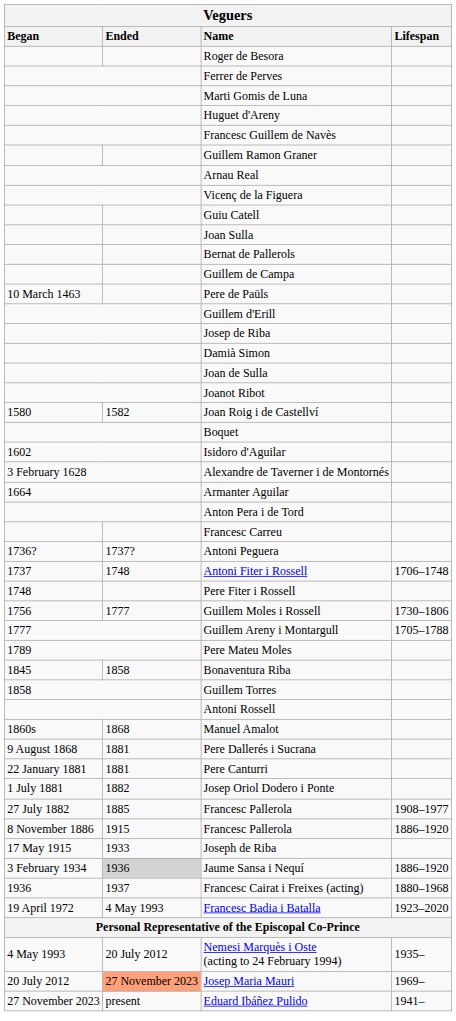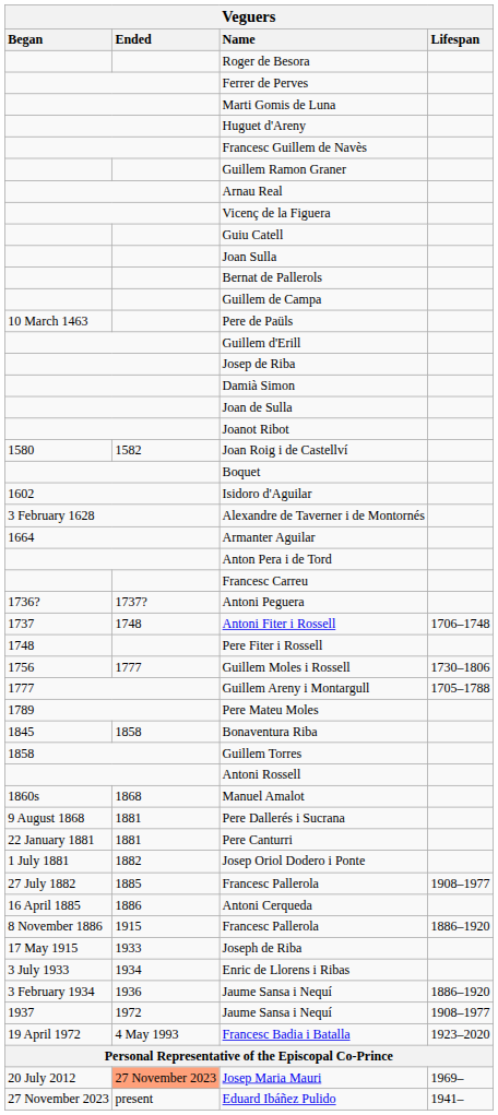 <table class="wikitable" style="font-size:95%">
 <tr>
 <th colspan="4"><big>Veguers</big></th>
 </tr>
 <tr>
 <th style="text-align:left">Began</th>
 <th style="text-align:left">Ended</th>
 <th style="text-align:left">Name</th>
 <th style="text-align:left">Lifespan</th>
 </tr>
 <tr>
 <td></td>
 <td></td>
 <td>Roger de Besora</td>
 <td></td>
 </tr>
 <tr>
 <td colspan=2></td>
 <td>Ferrer de Perves</td>
 <td></td>
 </tr>
 <tr>
 <td colspan=2></td>
 <td>Marti Gomis de Luna</td>
 <td></td>
 </tr>
 <tr>
 <td colspan=2></td>
 <td>Huguet d'Areny</td>
 <td></td>
 </tr>
 <tr>
 <td colspan=2></td>
 <td>Francesc Guillem de Navès</td>
 <td></td>
 </tr>
 <tr>
 <td></td>
 <td></td>
 <td>Guillem Ramon Graner</td>
 <td></td>
 </tr>
 <tr>
 <td colspan=2></td>
 <td>Arnau Real</td>
 <td></td>
 </tr>
 <tr>
 <td colspan=2></td>
 <td>Vicenç de la Figuera</td>
 <td></td>
 </tr>
 <tr>
 <td></td>
 <td></td>
 <td>Guiu Catell</td>
 <td></td>
 </tr>
 <tr>
 <td></td>
 <td></td>
 <td>Joan Sulla</td>
 <td></td>
 </tr>
 <tr>
 <td></td>
 <td></td>
 <td>Bernat de Pallerols</td>
 <td></td>
 </tr>
 <tr>
 <td></td>
 <td></td>
 <td>Guillem de Campa</td>
 <td></td>
 </tr>
 <tr>
 <td>10 March 1463</td>
 <td></td>
 <td>Pere de Paüls</td>
 <td></td>
 </tr>
 <tr>
 <td colspan=2></td>
 <td>Guillem d'Erill</td>
 <td></td>
 </tr>
 <tr>
 <td colspan=2></td>
 <td>Josep de Riba</td>
 <td></td>
 </tr>
 <tr>
 <td colspan=2></td>
 <td>Damià Simon</td>
 <td></td>
 </tr>
 <tr>
 <td colspan=2></td>
 <td>Joan de Sulla</td>
 <td></td>
 </tr>
 <tr>
 <td colspan=2></td>
 <td>Joanot Ribot</td>
 <td></td>
 </tr>
 <tr>
 <td>1580</td>
 <td>1582</td>
 <td>Joan Roig i de Castellví</td>
 <td></td>
 </tr>
 <tr>
 <td colspan=2></td>
 <td>Boquet</td>
 <td></td>
 </tr>
 <tr>
 <td colspan=2>1602</td>
 <td>Isidoro d'Aguilar</td>
 <td></td>
 </tr>
 <tr>
 <td colspan=2>3 February 1628</td>
 <td>Alexandre de Taverner i de Montornés</td>
 <td></td>
 </tr>
 <tr>
 <td colspan=2>1664</td>
 <td>Armanter Aguilar</td>
 <td></td>
 </tr>
 <tr>
 <td colspan=2></td>
 <td>Anton Pera i de Tord</td>
 <td></td>
 </tr>
 <tr>
 <td></td>
 <td></td>
 <td>Francesc Carreu</td>
 <td></td>
 </tr>
 <tr>
 <td>1736?</td>
 <td>1737?</td>
 <td>Antoni Peguera</td>
 <td></td>
 </tr>
 <tr>
 <td>1737</td>
 <td>1748</td>
 <td><a href='#'>Antoni Fiter i Rossell</a></td>
 <td>1706–1748</td>
 </tr>
 <tr>
 <td>1748</td>
 <td></td>
 <td>Pere Fiter i Rossell</td>
 <td></td>
 </tr>
 <tr>
 <td>1756</td>
 <td>1777</td>
 <td>Guillem Moles i Rossell</td>
 <td>1730–1806</td>
 </tr>
 <tr>
 <td colspan=2>1777</td>
 <td>Guillem Areny i Montargull</td>
 <td>1705–1788</td>
 </tr>
 <tr>
 <td colspan=2>1789</td>
 <td>Pere Mateu Moles</td>
 <td></td>
 </tr>
 <tr>
 <td>1845</td>
 <td>1858</td>
 <td>Bonaventura Riba</td>
 <td></td>
 </tr>
 <tr>
 <td colspan=2>1858</td>
 <td>Guillem Torres</td>
 <td></td>
 </tr>
 <tr>
 <td colspan=2></td>
 <td>Antoni Rossell</td>
 <td></td>
 </tr>
 <tr>
 <td>1860s</td>
 <td>1868</td>
 <td>Manuel Amalot</td>
 <td></td>
 </tr>
 <tr>
 <td>9 August 1868</td>
 <td>1881</td>
 <td>Pere Dallerés i Sucrana</td>
 <td></td>
 </tr>
 <tr>
 <td>22 January 1881</td>
 <td>1881</td>
 <td>Pere Canturri</td>
 <td></td>
 </tr>
 <tr>
 <td>1 July 1881</td>
 <td>1882</td>
 <td>Josep Oriol Dodero i Ponte</td>
 <td></td>
 </tr>
 <tr>
 <td>27 July 1882</td>
 <td>1885</td>
 <td>Francesc Pallerola</td>
 <td>1908–1977</td>
 </tr>
 <tr>
+<td>16 April 1885</td>
+<td>1886</td>
+<td>Antoni Cerqueda</td>
+<td></td>
+</tr>
+<tr>
 <td>8 November 1886</td>
 <td>1915</td>
 <td>Francesc Pallerola</td>
 <td>1886–1920</td>
 </tr>
 <tr>
 <td>17 May 1915</td>
 <td>1933</td>
 <td>Joseph de Riba</td>
 <td></td>
 </tr>
 <tr>
+<td>3 July 1933</td>
+<td>1934</td>
+<td>Enric de Llorens i Ribas</td>
+<td></td>
+</tr>
+<tr>
 <td>3 February 1934</td>
-<td style="background: lightgrey;">1936</td>
+<td>1936</td>
 <td>Jaume Sansa i Nequí</td>
 <td>1886–1920</td>
 </tr>
 <tr>
-<td>1936</td>
 <td>1937</td>
-<td>Francesc Cairat i Freixes (acting)</td>
-<td>1880–1968</td>
+<td>1972</td>
+<td>Jaume Sansa i Nequí</td>
+<td>1908–1977</td>
 </tr>
 <tr>
 <td>19 April 1972</td>
 <td>4 May 1993</td>
 <td><a href='#'>Francesc Badia i Batalla</a></td>
 <td>1923–2020</td>
 </tr>
 <tr>
 <th colspan=4>Personal Representative of the Episcopal Co-Prince</th>
-</tr>
-<tr>
-<td>4 May 1993</td>
-<td>20 July 2012</td>
-<td><a href='#'>Nemesi Marquès i Oste</a><br>(acting to 24 February 1994)</td>
-<td>1935–</td>
 </tr>
 <tr>
 <td>20 July 2012</td>
 <td style="background: lightsalmon;">27 November 2023</td>
 <td><a href='#'>Josep Maria Mauri</a></td>
 <td>1969–</td>
 </tr>
 <tr>
 <td>27 November 2023</td>
 <td>present</td>
 <td><a href='#'>Eduard Ibáñez Pulido</a></td>
 <td>1941–</td>
 </tr>
 </table>
